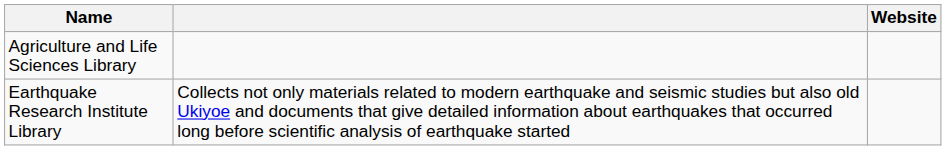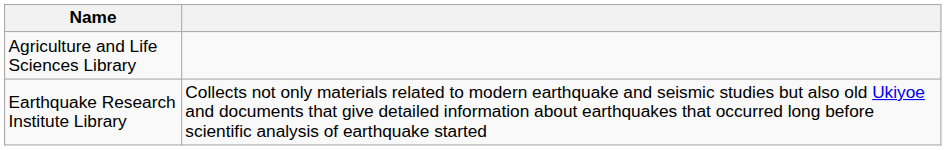 <table class="wikitable">
 <tr>
 <th>Name</th>
 <th></th>
-<th>Website</th>
 </tr>
 <tr>
 <td>Agriculture and Life Sciences Library</td>
-<td></td>
 <td></td>
 </tr>
 <tr>
 <td>Earthquake Research Institute Library</td>
 <td>Collects not only materials related to modern earthquake and seismic studies but also old <a href='#'>Ukiyoe</a> and documents that give detailed information about earthquakes that occurred long before scientific analysis of earthquake started</td>
-<td></td>
 </tr>
 </table>
